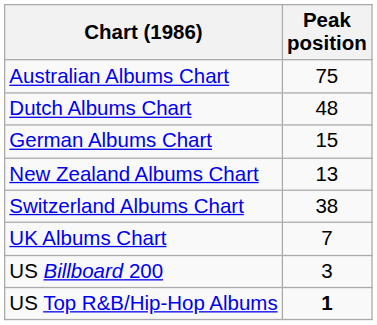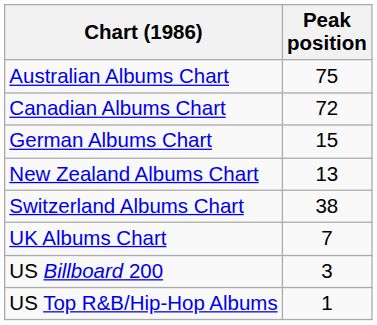 <table class="wikitable sortable">
 <tr>
 <th>Chart (1986)</th>
 <th>Peak<br>position</th>
 </tr>
 <tr>
 <td><a href='#'>Australian Albums Chart</a></td>
 <td style="text-align:center;">75</td>
 </tr>
 <tr>
-<td><a href='#'>Dutch Albums Chart</a></td>
-<td style="text-align:center;">48</td>
+<td><a href='#'>Canadian Albums Chart</a></td>
+<td style="text-align:center;">72</td>
 </tr>
 <tr>
 <td><a href='#'>German Albums Chart</a></td>
 <td style="text-align:center;">15</td>
 </tr>
 <tr>
 <td><a href='#'>New Zealand Albums Chart</a></td>
 <td style="text-align:center;">13</td>
 </tr>
 <tr>
 <td><a href='#'>Switzerland Albums Chart</a></td>
 <td style="text-align:center;">38</td>
 </tr>
 <tr>
 <td><a href='#'>UK Albums Chart</a></td>
 <td style="text-align:center;">7</td>
 </tr>
 <tr>
 <td>US <a href='#'><em>Billboard</em> 200</a></td>
 <td style="text-align:center;">3</td>
 </tr>
 <tr>
 <td>US <a href='#'>Top R&B/Hip-Hop Albums</a></td>
-<td style="text-align:center;"><strong>1</strong></td>
+<td style="text-align:center;">1</td>
 </tr>
 </table>
